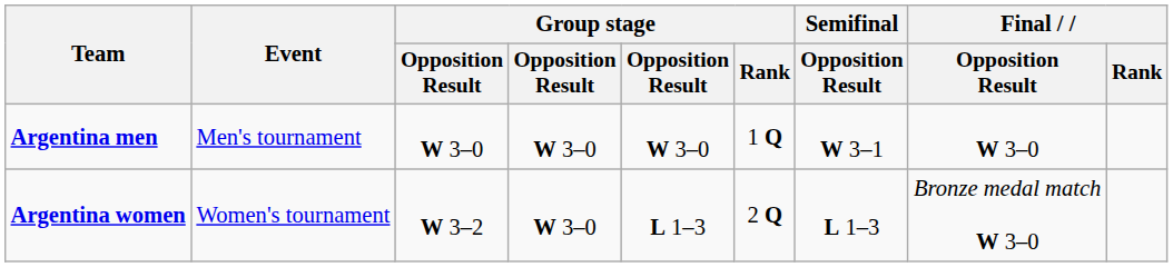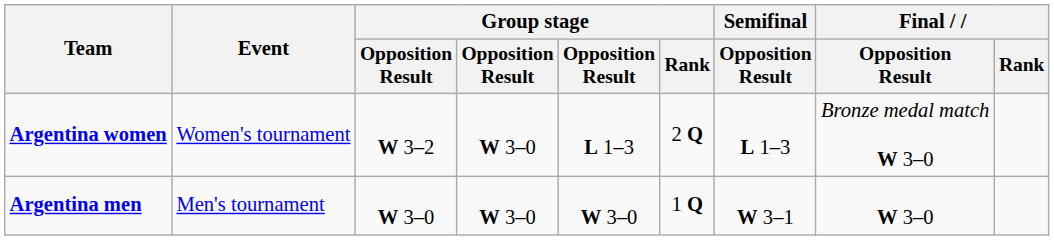 <table class="wikitable" style="font-size:90%;text-align:center">
 <tr>
 <th rowspan=2>Team</th>
 <th rowspan=2>Event</th>
 <th colspan=4>Group stage</th>
 <th>Semifinal</th>
 <th colspan=2>Final /  / </th>
 </tr>
 <tr style=font-size:95%>
 <th>Opposition<br>Result</th>
 <th>Opposition<br>Result</th>
 <th>Opposition<br>Result</th>
 <th>Rank</th>
 <th>Opposition<br>Result</th>
 <th>Opposition<br>Result</th>
 <th>Rank</th>
 </tr>
 <tr>
+<td style="text-align:left"><strong><a href='#'>Argentina women</a></strong></td>
+<td style="text-align:left"><a href='#'>Women's tournament</a></td>
+<td><br><strong>W</strong> 3–2</td>
+<td><br><strong>W</strong> 3–0</td>
+<td><br><strong>L</strong> 1–3</td>
+<td>2 <strong>Q</strong></td>
+<td><br><strong>L</strong> 1–3</td>
+<td><em>Bronze medal match</em><br><br><strong>W</strong> 3–0</td>
+<td></td>
+</tr>
+<tr>
 <td style="text-align:left"><strong><a href='#'>Argentina men</a></strong></td>
 <td style="text-align:left"><a href='#'>Men's tournament</a></td>
 <td><br><strong>W</strong> 3–0</td>
 <td><br><strong>W</strong> 3–0</td>
 <td><br><strong>W</strong> 3–0</td>
 <td>1 <strong>Q</strong></td>
 <td><br><strong>W</strong> 3–1</td>
 <td><br><strong>W</strong> 3–0</td>
 <td></td>
 </tr>
-<tr>
-<td style="text-align:left"><strong><a href='#'>Argentina women</a></strong></td>
-<td style="text-align:left"><a href='#'>Women's tournament</a></td>
-<td><br><strong>W</strong> 3–2</td>
-<td><br><strong>W</strong> 3–0</td>
-<td><br><strong>L</strong> 1–3</td>
-<td>2 <strong>Q</strong></td>
-<td><br><strong>L</strong> 1–3</td>
-<td><em>Bronze medal match</em><br><br><strong>W</strong> 3–0</td>
-<td></td>
-</tr>
 </table>
